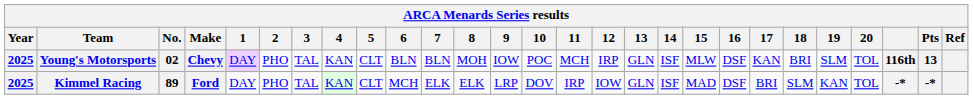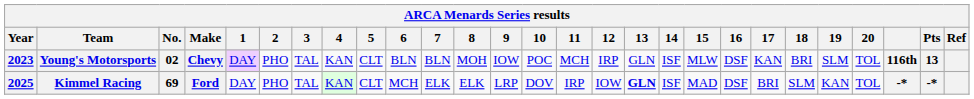 <table class="wikitable" style="text-align:center; font-size:75%">
 <tr>
 <th colspan=27><a href='#'>ARCA Menards Series</a> results</th>
 </tr>
 <tr>
 <th>Year</th>
 <th>Team</th>
 <th>No.</th>
 <th>Make</th>
 <th>1</th>
 <th>2</th>
 <th>3</th>
 <th>4</th>
 <th>5</th>
 <th>6</th>
 <th>7</th>
 <th>8</th>
 <th>9</th>
 <th>10</th>
 <th>11</th>
 <th>12</th>
 <th>13</th>
 <th>14</th>
 <th>15</th>
 <th>16</th>
 <th>17</th>
 <th>18</th>
 <th>19</th>
 <th>20</th>
 <th></th>
 <th>Pts</th>
 <th>Ref</th>
 </tr>
 <tr>
-<th><a href='#'>2025</a></th>
+<th><a href='#'>2023</a></th>
 <th><a href='#'>Young's Motorsports</a></th>
 <th>02</th>
 <th><a href='#'>Chevy</a></th>
 <td style="background:#EFCFFF;"><a href='#'>DAY</a><br></td>
 <td><a href='#'>PHO</a></td>
 <td><a href='#'>TAL</a></td>
 <td><a href='#'>KAN</a></td>
 <td><a href='#'>CLT</a></td>
 <td><a href='#'>BLN</a></td>
 <td><a href='#'>BLN</a></td>
 <td><a href='#'>MOH</a></td>
 <td><a href='#'>IOW</a></td>
 <td><a href='#'>POC</a></td>
 <td><a href='#'>MCH</a></td>
 <td><a href='#'>IRP</a></td>
 <td><a href='#'>GLN</a></td>
 <td><a href='#'>ISF</a></td>
 <td><a href='#'>MLW</a></td>
 <td><a href='#'>DSF</a></td>
 <td><a href='#'>KAN</a></td>
 <td><a href='#'>BRI</a></td>
 <td><a href='#'>SLM</a></td>
 <td><a href='#'>TOL</a></td>
 <th>116th</th>
 <th>13</th>
 <th></th>
 </tr>
 <tr>
 <th><a href='#'>2025</a></th>
 <th><a href='#'>Kimmel Racing</a></th>
-<th>89</th>
+<th>69</th>
 <th><a href='#'>Ford</a></th>
 <td><a href='#'>DAY</a></td>
 <td><a href='#'>PHO</a></td>
 <td><a href='#'>TAL</a></td>
 <td style="background:#DFFFDF;"><a href='#'>KAN</a><br></td>
 <td><a href='#'>CLT</a></td>
 <td><a href='#'>MCH</a></td>
 <td><a href='#'>ELK</a></td>
 <td><a href='#'>ELK</a></td>
 <td><a href='#'>LRP</a></td>
 <td><a href='#'>DOV</a></td>
 <td><a href='#'>IRP</a></td>
 <td><a href='#'>IOW</a></td>
-<td><a href='#'>GLN</a></td>
+<td><strong><a href='#'>GLN</a></strong></td>
 <td><a href='#'>ISF</a></td>
 <td><a href='#'>MAD</a></td>
 <td><a href='#'>DSF</a></td>
 <td><a href='#'>BRI</a></td>
 <td><a href='#'>SLM</a></td>
 <td><a href='#'>KAN</a></td>
 <td><a href='#'>TOL</a></td>
 <th>-*</th>
 <th>-*</th>
 <th></th>
 </tr>
 </table>
